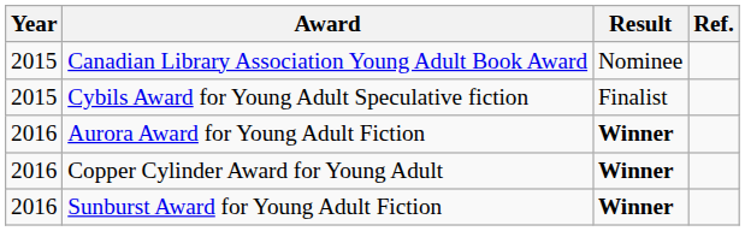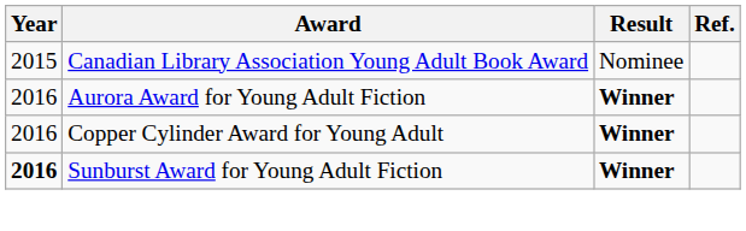 <table class="wikitable">
 <tr>
 <th>Year</th>
 <th>Award</th>
 <th>Result</th>
 <th>Ref.</th>
 </tr>
 <tr>
 <td>2015</td>
 <td><a href='#'>Canadian Library Association Young Adult Book Award</a></td>
 <td>Nominee</td>
-<td></td>
-</tr>
-<tr>
-<td>2015</td>
-<td><a href='#'>Cybils Award</a> for Young Adult Speculative fiction</td>
-<td>Finalist</td>
 <td></td>
 </tr>
 <tr>
 <td>2016</td>
 <td><a href='#'>Aurora Award</a> for Young Adult Fiction</td>
 <td><strong>Winner</strong></td>
 <td></td>
 </tr>
 <tr>
 <td>2016</td>
 <td>Copper Cylinder Award for Young Adult</td>
 <td><strong>Winner</strong></td>
 <td></td>
 </tr>
 <tr>
-<td>2016</td>
+<td><strong>2016</strong></td>
 <td><a href='#'>Sunburst Award</a> for Young Adult Fiction</td>
 <td><strong>Winner</strong></td>
 <td></td>
 </tr>
 </table>
